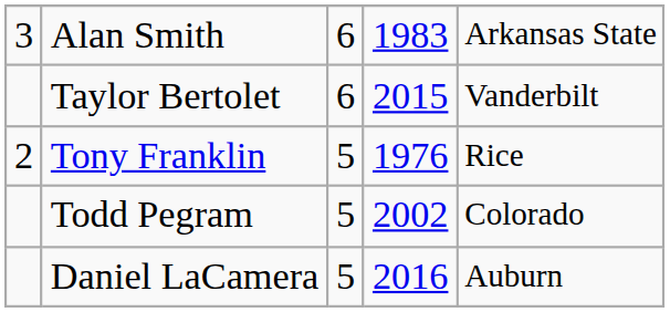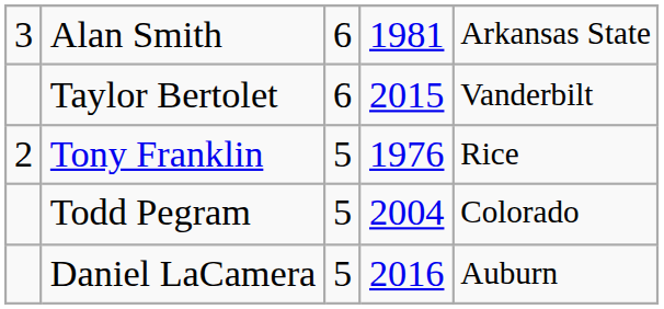 <table class="wikitable">
 <tr>
 </tr>
 <tr>
 <td>3</td>
 <td>Alan Smith</td>
 <td>6</td>
-<td><a href='#'>1983</a></td>
+<td><a href='#'>1981</a></td>
 <td style="font-size:85%;">Arkansas State</td>
 </tr>
 <tr>
 <td></td>
 <td>Taylor Bertolet</td>
 <td>6</td>
 <td><a href='#'>2015</a></td>
 <td style="font-size:85%;">Vanderbilt</td>
 </tr>
 <tr>
 <td>2</td>
 <td><a href='#'>Tony Franklin</a></td>
 <td>5</td>
 <td><a href='#'>1976</a></td>
 <td style="font-size:85%;">Rice</td>
 </tr>
 <tr>
 <td></td>
 <td>Todd Pegram</td>
 <td>5</td>
-<td><a href='#'>2002</a></td>
+<td><a href='#'>2004</a></td>
 <td style="font-size:85%;">Colorado</td>
 </tr>
 <tr>
 <td></td>
 <td>Daniel LaCamera</td>
 <td>5</td>
 <td><a href='#'>2016</a></td>
 <td style="font-size:85%;">Auburn</td>
 </tr>
 </table>
